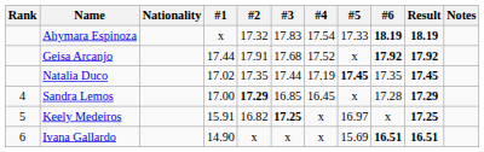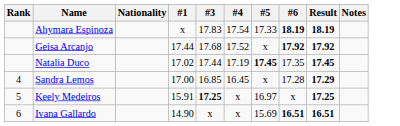 <table class="wikitable sortable" style="text-align:center;font-size:95%">
 <tr>
 <th>Rank</th>
 <th>Name</th>
 <th>Nationality</th>
 <th>#1</th>
-<th>#2</th>
 <th>#3</th>
 <th>#4</th>
 <th>#5</th>
 <th>#6</th>
 <th>Result</th>
 <th>Notes</th>
 </tr>
 <tr>
 <td></td>
 <td align=left><a href='#'>Ahymara Espinoza</a></td>
 <td align=left></td>
 <td>x</td>
-<td>17.32</td>
 <td>17.83</td>
 <td>17.54</td>
 <td>17.33</td>
 <td><strong>18.19</strong></td>
 <td><strong>18.19</strong></td>
 <td></td>
 </tr>
 <tr>
 <td></td>
 <td align=left><a href='#'>Geisa Arcanjo</a></td>
 <td align=left></td>
 <td>17.44</td>
-<td>17.91</td>
 <td>17.68</td>
 <td>17.52</td>
 <td>x</td>
 <td><strong>17.92</strong></td>
 <td><strong>17.92</strong></td>
 <td></td>
 </tr>
 <tr>
 <td></td>
 <td align=left><a href='#'>Natalia Duco</a></td>
 <td align=left></td>
 <td>17.02</td>
-<td>17.35</td>
 <td>17.44</td>
 <td>17.19</td>
 <td><strong>17.45</strong></td>
 <td>17.35</td>
 <td><strong>17.45</strong></td>
 <td></td>
 </tr>
 <tr>
 <td>4</td>
 <td align=left><a href='#'>Sandra Lemos</a></td>
 <td align=left></td>
 <td>17.00</td>
-<td><strong>17.29</strong></td>
 <td>16.85</td>
 <td>16.45</td>
 <td>x</td>
 <td>17.28</td>
 <td><strong>17.29</strong></td>
 <td></td>
 </tr>
 <tr>
 <td>5</td>
 <td align=left><a href='#'>Keely Medeiros</a></td>
 <td align=left></td>
 <td>15.91</td>
-<td>16.82</td>
 <td><strong>17.25</strong></td>
 <td>x</td>
 <td>16.97</td>
 <td>x</td>
 <td><strong>17.25</strong></td>
 <td></td>
 </tr>
 <tr>
 <td>6</td>
 <td align=left><a href='#'>Ivana Gallardo</a></td>
 <td align=left></td>
 <td>14.90</td>
 <td>x</td>
 <td>x</td>
-<td>x</td>
 <td>15.69</td>
 <td><strong>16.51</strong></td>
 <td><strong>16.51</strong></td>
 <td></td>
 </tr>
 </table>
